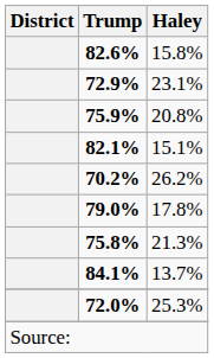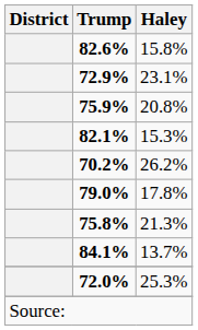 <table class=wikitable>
 <tr>
 <th>District</th>
 <th>Trump</th>
 <th>Haley</th>
 </tr>
 <tr align=center >
 <th></th>
 <td><strong>82.6%</strong></td>
 <td>15.8%</td>
 </tr>
 <tr align=center >
 <th></th>
 <td><strong>72.9%</strong></td>
 <td>23.1%</td>
 </tr>
 <tr align=center >
 <th></th>
 <td><strong>75.9%</strong></td>
 <td>20.8%</td>
 </tr>
 <tr align=center >
 <th></th>
 <td><strong>82.1%</strong></td>
-<td>15.1%</td>
+<td>15.3%</td>
 </tr>
 <tr align=center >
 <th></th>
 <td><strong>70.2%</strong></td>
 <td>26.2%</td>
 </tr>
 <tr align=center >
 <th></th>
 <td><strong>79.0%</strong></td>
 <td>17.8%</td>
 </tr>
 <tr align=center >
 <th></th>
 <td><strong>75.8%</strong></td>
 <td>21.3%</td>
 </tr>
 <tr align=center >
 <th></th>
 <td><strong>84.1%</strong></td>
 <td>13.7%</td>
 </tr>
 <tr>
 </tr>
 <tr align=center >
 <th></th>
 <td><strong>72.0%</strong></td>
 <td>25.3%</td>
 </tr>
 <tr>
 </tr>
 <tr>
 <td colspan="6" style="text-align:left;">Source: </td>
 </tr>
 </table>
